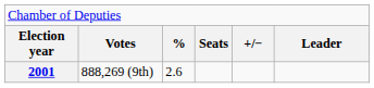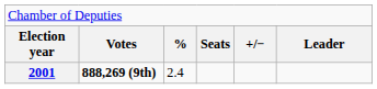 <table class=wikitable style="width:50%; border:1px #AAAAFF solid">
 <tr>
 <td colspan=6><a href='#'>Chamber of Deputies</a></td>
 </tr>
 <tr>
 <th width=13%>Election year</th>
 <th width=16%>Votes</th>
 <th width=6%>%</th>
 <th width=1%>Seats</th>
 <th width=8%>+/−</th>
 <th width=18%>Leader</th>
 </tr>
 <tr>
 <th><a href='#'>2001</a></th>
-<td>888,269 (9th)</td>
-<td>2.6</td>
+<td><strong>888,269 (9th)</strong></td>
+<td>2.4</td>
 <td></td>
 <td></td>
 <td></td>
 </tr>
 </table>
